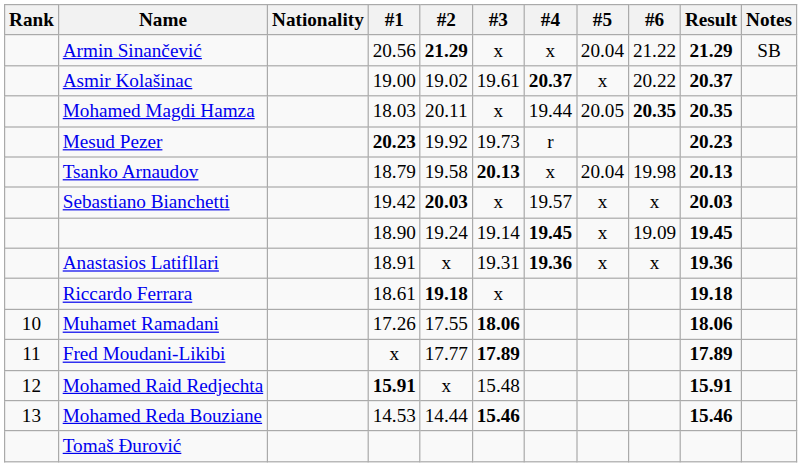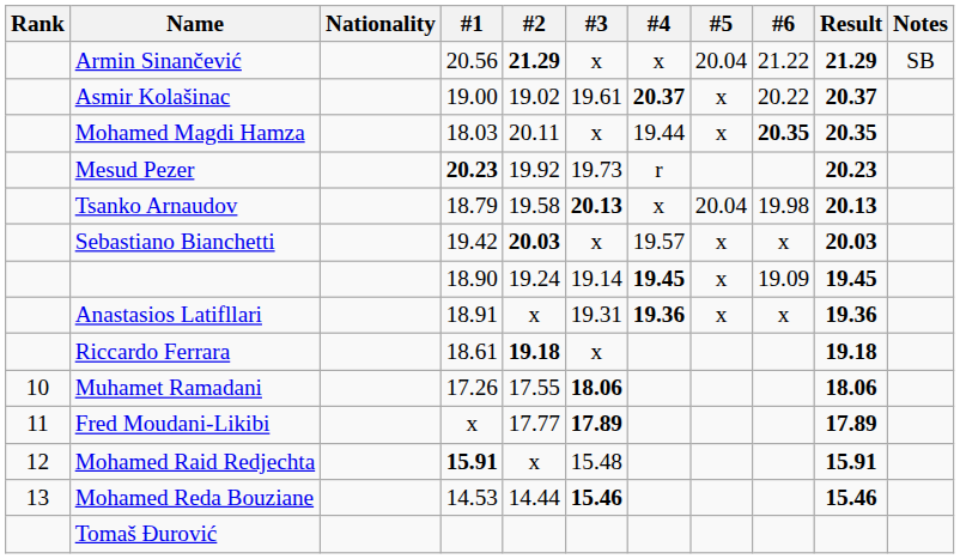 <table class="wikitable sortable" style="text-align:center">
 <tr>
 <th>Rank</th>
 <th>Name</th>
 <th>Nationality</th>
 <th>#1</th>
 <th>#2</th>
 <th>#3</th>
 <th>#4</th>
 <th>#5</th>
 <th>#6</th>
 <th>Result</th>
 <th>Notes</th>
 </tr>
 <tr>
 <td></td>
 <td align=left><a href='#'>Armin Sinančević</a></td>
 <td align=left></td>
 <td>20.56</td>
 <td><strong>21.29</strong></td>
 <td>x</td>
 <td>x</td>
 <td>20.04</td>
 <td>21.22</td>
 <td><strong>21.29</strong></td>
 <td>SB</td>
 </tr>
 <tr>
 <td></td>
 <td align=left><a href='#'>Asmir Kolašinac</a></td>
 <td align=left></td>
 <td>19.00</td>
 <td>19.02</td>
 <td>19.61</td>
 <td><strong>20.37</strong></td>
 <td>x</td>
 <td>20.22</td>
 <td><strong>20.37</strong></td>
 <td></td>
 </tr>
 <tr>
 <td></td>
 <td align=left><a href='#'>Mohamed Magdi Hamza</a></td>
 <td align=left></td>
 <td>18.03</td>
 <td>20.11</td>
 <td>x</td>
 <td>19.44</td>
-<td>20.05</td>
+<td>x</td>
 <td><strong>20.35</strong></td>
 <td><strong>20.35</strong></td>
 <td></td>
 </tr>
 <tr>
 <td></td>
 <td align=left><a href='#'>Mesud Pezer</a></td>
 <td align=left></td>
 <td><strong>20.23</strong></td>
 <td>19.92</td>
 <td>19.73</td>
 <td>r</td>
 <td></td>
 <td></td>
 <td><strong>20.23</strong></td>
 <td></td>
 </tr>
 <tr>
 <td></td>
 <td align=left><a href='#'>Tsanko Arnaudov</a></td>
 <td align=left></td>
 <td>18.79</td>
 <td>19.58</td>
 <td><strong>20.13</strong></td>
 <td>x</td>
 <td>20.04</td>
 <td>19.98</td>
 <td><strong>20.13</strong></td>
 <td></td>
 </tr>
 <tr>
 <td></td>
 <td align=left><a href='#'>Sebastiano Bianchetti</a></td>
 <td align=left></td>
 <td>19.42</td>
 <td><strong>20.03</strong></td>
 <td>x</td>
 <td>19.57</td>
 <td>x</td>
 <td>x</td>
 <td><strong>20.03</strong></td>
 <td></td>
 </tr>
 <tr>
 <td></td>
 <td align=left></td>
 <td align=left></td>
 <td>18.90</td>
 <td>19.24</td>
 <td>19.14</td>
 <td><strong>19.45</strong></td>
 <td>x</td>
 <td>19.09</td>
 <td><strong>19.45</strong></td>
 <td></td>
 </tr>
 <tr>
 <td></td>
 <td align=left><a href='#'>Anastasios Latifllari</a></td>
 <td align=left></td>
 <td>18.91</td>
 <td>x</td>
 <td>19.31</td>
 <td><strong>19.36</strong></td>
 <td>x</td>
 <td>x</td>
 <td><strong>19.36</strong></td>
 <td></td>
 </tr>
 <tr>
 <td></td>
 <td align=left><a href='#'>Riccardo Ferrara</a></td>
 <td align=left></td>
 <td>18.61</td>
 <td><strong>19.18</strong></td>
 <td>x</td>
 <td></td>
 <td></td>
 <td></td>
 <td><strong>19.18</strong></td>
 <td></td>
 </tr>
 <tr>
 <td>10</td>
 <td align=left><a href='#'>Muhamet Ramadani</a></td>
 <td align=left></td>
 <td>17.26</td>
 <td>17.55</td>
 <td><strong>18.06</strong></td>
 <td></td>
 <td></td>
 <td></td>
 <td><strong>18.06</strong></td>
 <td></td>
 </tr>
 <tr>
 <td>11</td>
 <td align=left><a href='#'>Fred Moudani-Likibi</a></td>
 <td align=left></td>
 <td>x</td>
 <td>17.77</td>
 <td><strong>17.89</strong></td>
 <td></td>
 <td></td>
 <td></td>
 <td><strong>17.89</strong></td>
 <td></td>
 </tr>
 <tr>
 <td>12</td>
 <td align=left><a href='#'>Mohamed Raid Redjechta</a></td>
 <td align=left></td>
 <td><strong>15.91</strong></td>
 <td>x</td>
 <td>15.48</td>
 <td></td>
 <td></td>
 <td></td>
 <td><strong>15.91</strong></td>
 <td></td>
 </tr>
 <tr>
 <td>13</td>
 <td align=left><a href='#'>Mohamed Reda Bouziane</a></td>
 <td align=left></td>
 <td>14.53</td>
 <td>14.44</td>
 <td><strong>15.46</strong></td>
 <td></td>
 <td></td>
 <td></td>
 <td><strong>15.46</strong></td>
 <td></td>
 </tr>
 <tr>
 <td></td>
 <td align=left><a href='#'>Tomaš Đurović</a></td>
 <td align=left></td>
 <td></td>
 <td></td>
 <td></td>
 <td></td>
 <td></td>
 <td></td>
 <td><strong></strong></td>
 <td></td>
 </tr>
 </table>
